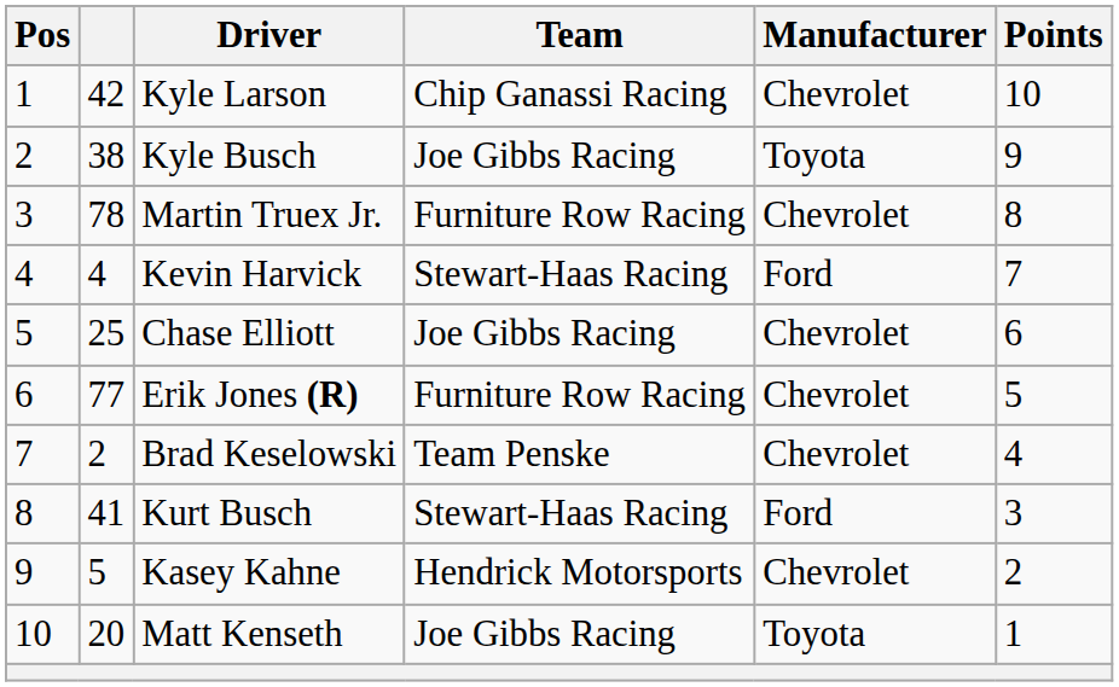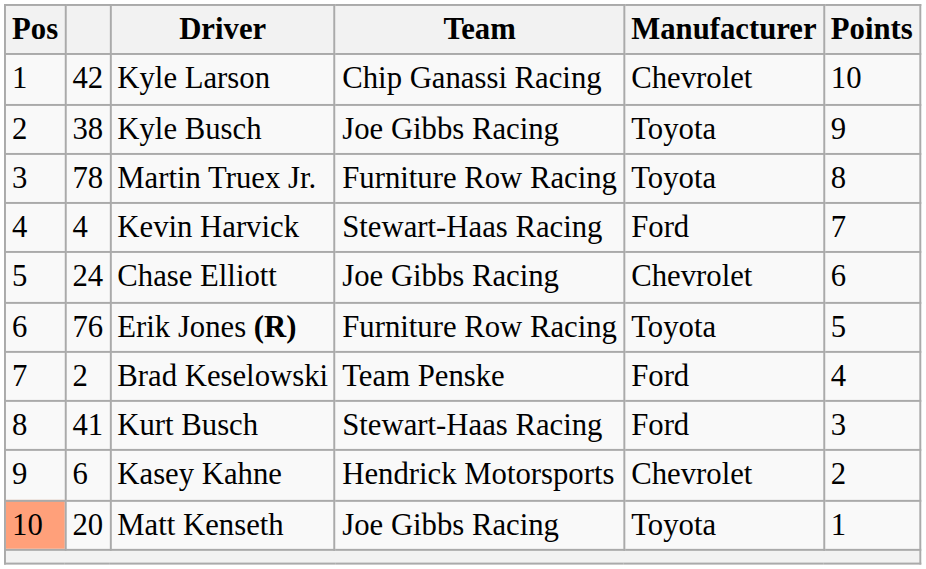 <table class="wikitable" style="font-size:98%">
 <tr>
 <th>Pos</th>
 <th></th>
 <th>Driver</th>
 <th>Team</th>
 <th>Manufacturer</th>
 <th>Points</th>
 </tr>
 <tr>
 <td>1</td>
 <td>42</td>
 <td>Kyle Larson</td>
 <td>Chip Ganassi Racing</td>
 <td>Chevrolet</td>
 <td>10</td>
 </tr>
 <tr>
 <td>2</td>
 <td>38</td>
 <td>Kyle Busch</td>
 <td>Joe Gibbs Racing</td>
 <td>Toyota</td>
 <td>9</td>
 </tr>
 <tr>
 <td>3</td>
 <td>78</td>
 <td>Martin Truex Jr.</td>
 <td>Furniture Row Racing</td>
-<td>Chevrolet</td>
+<td>Toyota</td>
 <td>8</td>
 </tr>
 <tr>
 <td>4</td>
 <td>4</td>
 <td>Kevin Harvick</td>
 <td>Stewart-Haas Racing</td>
 <td>Ford</td>
 <td>7</td>
 </tr>
 <tr>
 <td>5</td>
-<td>25</td>
+<td>24</td>
 <td>Chase Elliott</td>
 <td>Joe Gibbs Racing</td>
 <td>Chevrolet</td>
 <td>6</td>
 </tr>
 <tr>
 <td>6</td>
-<td>77</td>
+<td>76</td>
 <td>Erik Jones <strong>(R)</strong></td>
 <td>Furniture Row Racing</td>
-<td>Chevrolet</td>
+<td>Toyota</td>
 <td>5</td>
 </tr>
 <tr>
 <td>7</td>
 <td>2</td>
 <td>Brad Keselowski</td>
 <td>Team Penske</td>
-<td>Chevrolet</td>
+<td>Ford</td>
 <td>4</td>
 </tr>
 <tr>
 <td>8</td>
 <td>41</td>
 <td>Kurt Busch</td>
 <td>Stewart-Haas Racing</td>
 <td>Ford</td>
 <td>3</td>
 </tr>
 <tr>
 <td>9</td>
-<td>5</td>
+<td>6</td>
 <td>Kasey Kahne</td>
 <td>Hendrick Motorsports</td>
 <td>Chevrolet</td>
 <td>2</td>
 </tr>
 <tr>
-<td>10</td>
+<td style="background: lightsalmon;">10</td>
 <td>20</td>
 <td>Matt Kenseth</td>
 <td>Joe Gibbs Racing</td>
 <td>Toyota</td>
 <td>1</td>
 </tr>
 <tr>
 <th colspan="6"></th>
 </tr>
 </table>
